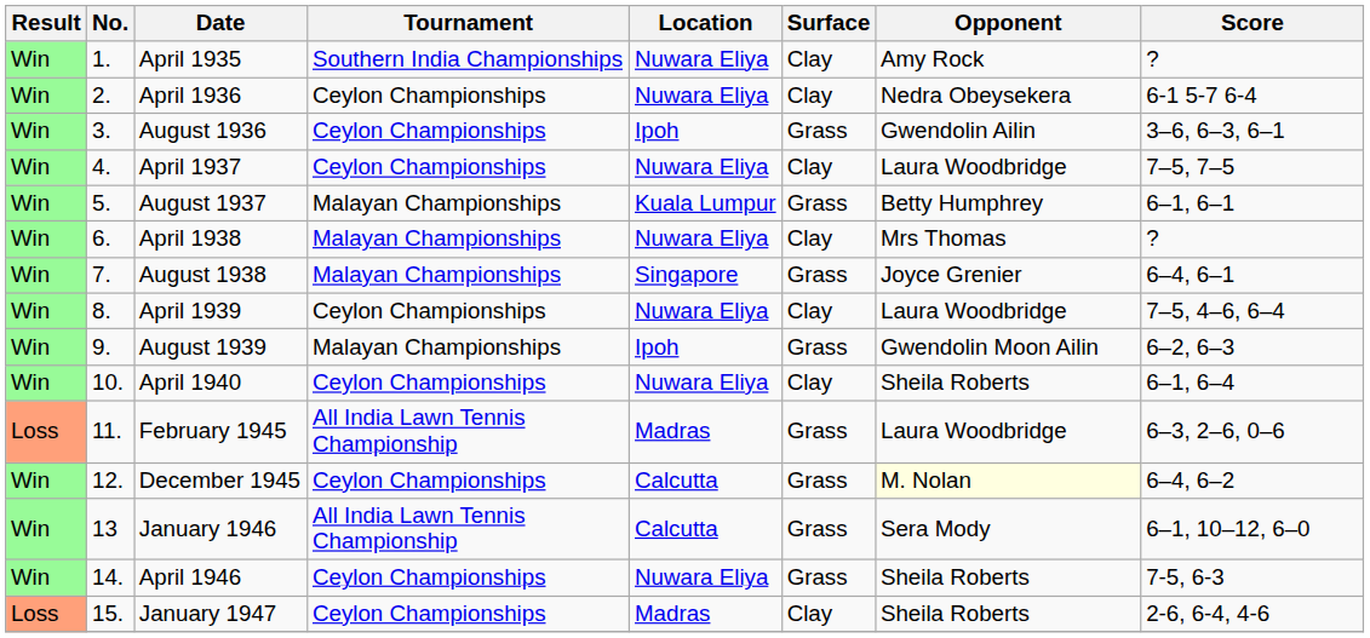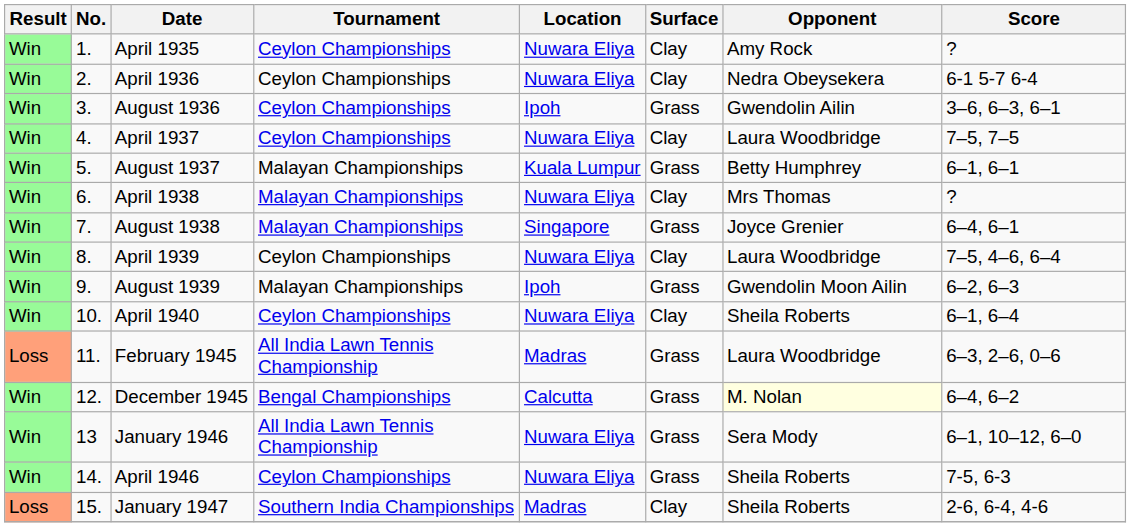 <table class="sortable wikitable">
 <tr>
 <th style="width:50px">Result</th>
 <th style="width:20px">No.</th>
 <th style="width:115px">Date</th>
 <th style="width:220px">Tournament</th>
 <th style="width:100px">Location</th>
 <th style="width:50px">Surface</th>
 <th style="width:180px">Opponent</th>
 <th style="width:150px" class="unsortable">Score</th>
 </tr>
 <tr>
 <td style="background:#98fb98;">Win</td>
 <td>1.</td>
 <td>April 1935</td>
-<td><a href='#'>Southern India Championships</a></td>
+<td><a href='#'>Ceylon Championships</a></td>
 <td><a href='#'>Nuwara Eliya</a></td>
 <td>Clay</td>
 <td> Amy Rock</td>
 <td>?</td>
 </tr>
 <tr>
 <td style="background:#98fb98;">Win</td>
 <td>2.</td>
 <td>April 1936</td>
 <td>Ceylon Championships</td>
 <td><a href='#'>Nuwara Eliya</a></td>
 <td>Clay</td>
 <td> Nedra Obeysekera</td>
 <td>6-1 5-7 6-4</td>
 </tr>
 <tr>
 <td style="background:#98fb98;">Win</td>
 <td>3.</td>
 <td>August 1936</td>
 <td><a href='#'>Ceylon Championships</a></td>
 <td><a href='#'>Ipoh</a></td>
 <td>Grass</td>
 <td> Gwendolin Ailin</td>
 <td>3–6, 6–3, 6–1</td>
 </tr>
 <tr>
 <td style="background:#98fb98;">Win</td>
 <td>4.</td>
 <td>April 1937</td>
 <td><a href='#'>Ceylon Championships</a></td>
 <td><a href='#'>Nuwara Eliya</a></td>
 <td>Clay</td>
 <td> Laura Woodbridge</td>
 <td>7–5, 7–5</td>
 </tr>
 <tr>
 <td style="background:#98fb98;">Win</td>
 <td>5.</td>
 <td>August 1937</td>
 <td>Malayan Championships</td>
 <td><a href='#'>Kuala Lumpur</a></td>
 <td>Grass</td>
 <td> Betty Humphrey</td>
 <td>6–1, 6–1</td>
 </tr>
 <tr>
 <td style="background:#98fb98;">Win</td>
 <td>6.</td>
 <td>April 1938</td>
 <td><a href='#'>Malayan Championships</a></td>
 <td><a href='#'>Nuwara Eliya</a></td>
 <td>Clay</td>
 <td> Mrs Thomas</td>
 <td>?</td>
 </tr>
 <tr>
 <td style="background:#98fb98;">Win</td>
 <td>7.</td>
 <td>August 1938</td>
 <td><a href='#'>Malayan Championships</a></td>
 <td><a href='#'>Singapore</a></td>
 <td>Grass</td>
 <td> Joyce Grenier</td>
 <td>6–4, 6–1</td>
 </tr>
 <tr>
 <td style="background:#98fb98;">Win</td>
 <td>8.</td>
 <td>April 1939</td>
 <td>Ceylon Championships</td>
 <td><a href='#'>Nuwara Eliya</a></td>
 <td>Clay</td>
 <td> Laura Woodbridge</td>
 <td>7–5, 4–6, 6–4</td>
 </tr>
 <tr>
 <td style="background:#98fb98;">Win</td>
 <td>9.</td>
 <td>August 1939</td>
 <td>Malayan Championships</td>
 <td><a href='#'>Ipoh</a></td>
 <td>Grass</td>
 <td> Gwendolin Moon Ailin</td>
 <td>6–2, 6–3</td>
 </tr>
 <tr>
 <td style="background:#98fb98;">Win</td>
 <td>10.</td>
 <td>April 1940</td>
 <td><a href='#'>Ceylon Championships</a></td>
 <td><a href='#'>Nuwara Eliya</a></td>
 <td>Clay</td>
 <td> Sheila Roberts</td>
 <td>6–1, 6–4</td>
 </tr>
 <tr>
 <td style="background:#ffa07a;">Loss</td>
 <td>11.</td>
 <td>February 1945</td>
 <td><a href='#'>All India Lawn Tennis Championship</a></td>
 <td><a href='#'>Madras</a></td>
 <td>Grass</td>
 <td> Laura Woodbridge</td>
 <td>6–3, 2–6, 0–6</td>
 </tr>
 <tr>
 <td style="background:#98fb98;">Win</td>
 <td>12.</td>
 <td>December 1945</td>
-<td><a href='#'>Ceylon Championships</a></td>
+<td><a href='#'>Bengal Championships</a></td>
 <td><a href='#'>Calcutta</a></td>
 <td>Grass</td>
 <td style="background: lightyellow;"> M. Nolan</td>
 <td>6–4, 6–2</td>
 </tr>
 <tr>
 <td style="background:#98fb98;">Win</td>
 <td>13</td>
 <td>January 1946</td>
 <td><a href='#'>All India Lawn Tennis Championship</a></td>
-<td><a href='#'>Calcutta</a></td>
+<td><a href='#'>Nuwara Eliya</a></td>
 <td>Grass</td>
 <td> Sera Mody</td>
 <td>6–1, 10–12, 6–0</td>
 </tr>
 <tr>
 <td style="background:#98fb98;">Win</td>
 <td>14.</td>
 <td>April 1946</td>
 <td><a href='#'>Ceylon Championships</a></td>
 <td><a href='#'>Nuwara Eliya</a></td>
 <td>Grass</td>
 <td> Sheila Roberts</td>
 <td>7-5, 6-3</td>
 </tr>
 <tr>
 <td style="background:#ffa07a;">Loss</td>
 <td>15.</td>
 <td>January 1947</td>
-<td><a href='#'>Ceylon Championships</a></td>
+<td><a href='#'>Southern India Championships</a></td>
 <td><a href='#'>Madras</a></td>
 <td>Clay</td>
 <td> Sheila Roberts</td>
 <td>2-6, 6-4, 4-6</td>
 </tr>
 <tr>
 </tr>
 </table>
